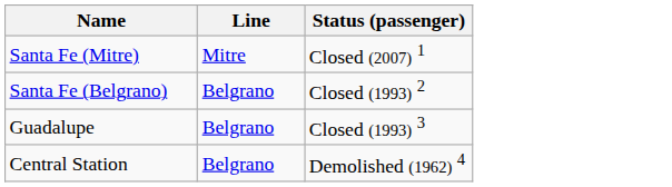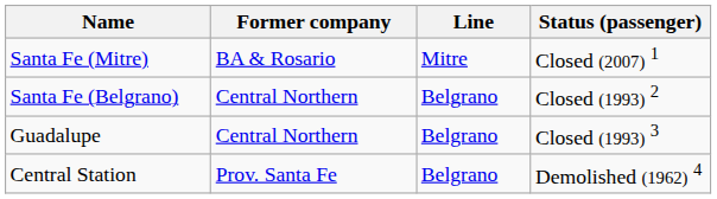 <table class="wikitable sortable" style="text-align:left">
 <tr>
 <th width=150px>Name</th>
+<th width=150px>Former company</th>
 <th width=80px>Line</th>
 <th width=130px>Status (passenger)</th>
 </tr>
 <tr>
 <td><a href='#'>Santa Fe (Mitre)</a></td>
+<td><a href='#'>BA & Rosario</a></td>
 <td><a href='#'>Mitre</a></td>
 <td>Closed <small>(2007)</small> <sup>1</sup></td>
 </tr>
 <tr>
 <td><a href='#'>Santa Fe (Belgrano)</a></td>
+<td><a href='#'>Central Northern</a></td>
 <td><a href='#'>Belgrano</a></td>
 <td>Closed <small>(1993)</small> <sup>2</sup></td>
 </tr>
 <tr>
 <td>Guadalupe</td>
+<td><a href='#'>Central Northern</a></td>
 <td><a href='#'>Belgrano</a></td>
 <td>Closed <small>(1993)</small> <sup>3</sup></td>
 </tr>
 <tr>
 <td>Central Station</td>
+<td><a href='#'>Prov. Santa Fe</a></td>
 <td><a href='#'>Belgrano</a></td>
 <td>Demolished <small>(1962)</small> <sup>4</sup></td>
 </tr>
 </table>
